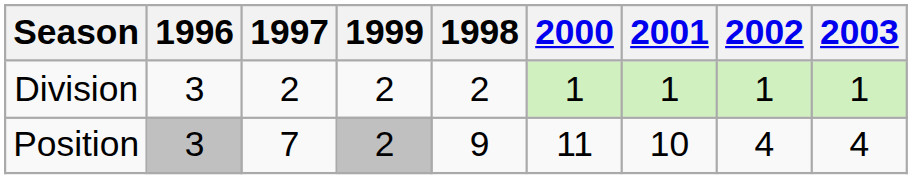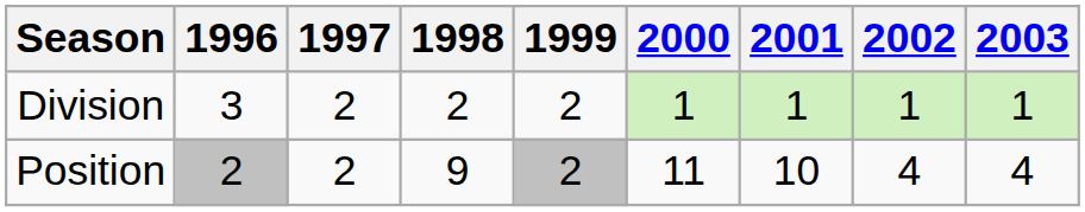 <table class="wikitable" style="text-align: Center;">
 <tr>
 <th>Season</th>
 <th>1996</th>
 <th>1997</th>
+<th>1998</th>
 <th>1999</th>
-<th>1998</th>
 <th><a href='#'>2000</a></th>
 <th><a href='#'>2001</a></th>
 <th><a href='#'>2002</a></th>
 <th><a href='#'>2003</a></th>
 </tr>
 <tr>
 <td>Division</td>
 <td>3</td>
 <td>2</td>
 <td>2</td>
 <td>2</td>
 <td bgcolor=#D0F0C0>1</td>
 <td bgcolor=#D0F0C0>1</td>
 <td bgcolor=#D0F0C0>1</td>
 <td bgcolor=#D0F0C0>1</td>
 </tr>
 <tr>
 <td>Position</td>
-<td bgcolor=silver>3</td>
-<td>7</td>
 <td bgcolor=silver>2</td>
+<td>2</td>
 <td>9</td>
+<td bgcolor=silver>2</td>
 <td>11</td>
 <td>10</td>
 <td>4</td>
 <td>4</td>
 </tr>
 </table>
